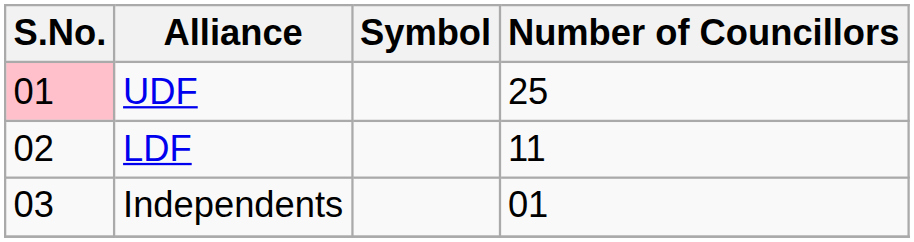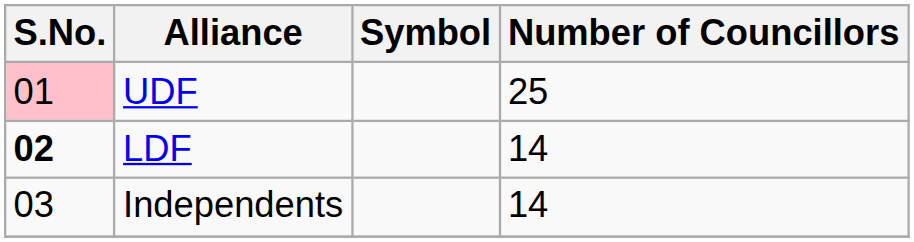 <table class="sortable wikitable">
 <tr>
 <th>S.No.</th>
 <th>Alliance</th>
 <th>Symbol</th>
 <th>Number of Councillors</th>
 </tr>
 <tr>
 <td style="background: pink;">01</td>
 <td><a href='#'>UDF</a></td>
 <td></td>
 <td>25</td>
 </tr>
 <tr>
-<td>02</td>
+<td><strong>02</strong></td>
 <td><a href='#'>LDF</a></td>
 <td></td>
-<td>11</td>
+<td>14</td>
 </tr>
 <tr>
 <td>03</td>
 <td>Independents</td>
 <td></td>
-<td>01</td>
+<td>14</td>
 </tr>
 <tr>
 </tr>
 </table>
